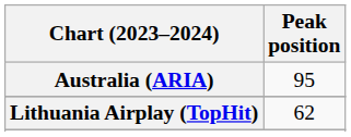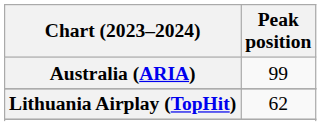 <table class="wikitable sortable plainrowheaders" style="text-align:center">
 <tr>
 <th scope="col">Chart (2023–2024)</th>
 <th scope="col">Peak<br>position</th>
 </tr>
 <tr>
 <th scope="row">Australia (<a href='#'>ARIA</a>)</th>
-<td>95</td>
+<td>99</td>
 </tr>
 <tr>
 </tr>
 <tr>
 </tr>
 <tr>
 <th scope="row">Lithuania Airplay (<a href='#'>TopHit</a>)</th>
 <td>62</td>
 </tr>
 <tr>
 </tr>
 <tr>
 </tr>
 <tr>
 </tr>
 <tr>
 </tr>
 <tr>
 </tr>
 </table>
